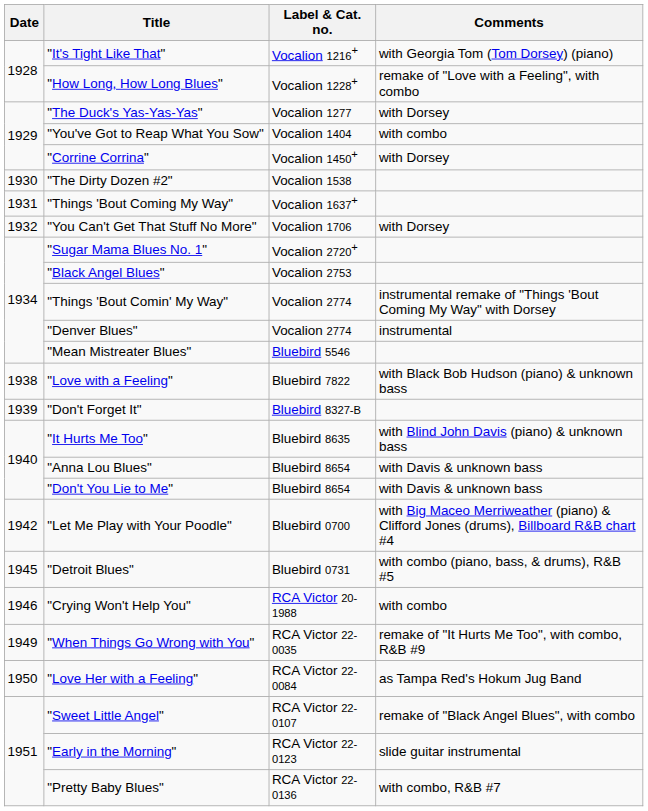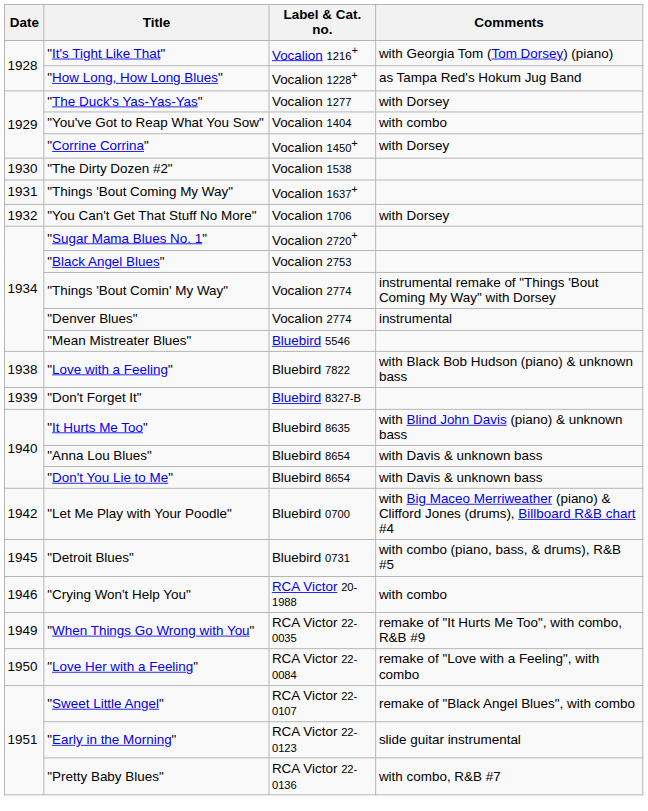 <table class="wikitable">
 <tr>
 <th style="width:40px;">Date</th>
 <th style="width:260px;">Title</th>
 <th style="width:120px;">Label & Cat. no.</th>
 <th style="width:310px;">Comments</th>
 </tr>
 <tr>
 <td rowspan="2">1928</td>
 <td>"<a href='#'>It's Tight Like That</a>"</td>
 <td><a href='#'>Vocalion</a> <small>1216</small><sup>+</sup></td>
 <td>with Georgia Tom (<a href='#'>Tom Dorsey</a>) (piano)</td>
 </tr>
 <tr>
 <td>"<a href='#'>How Long, How Long Blues</a>"</td>
 <td>Vocalion <small>1228</small><sup>+</sup></td>
-<td>remake of "Love with a Feeling", with combo</td>
+<td>as Tampa Red's Hokum Jug Band</td>
 </tr>
 <tr>
 <td rowspan="3">1929</td>
 <td>"<a href='#'>The Duck's Yas-Yas-Yas</a>"</td>
 <td>Vocalion <small>1277</small></td>
 <td>with Dorsey</td>
 </tr>
 <tr>
 <td>"You've Got to Reap What You Sow"</td>
 <td>Vocalion <small>1404</small></td>
 <td>with combo</td>
 </tr>
 <tr>
 <td>"<a href='#'>Corrine Corrina</a>"</td>
 <td>Vocalion <small>1450</small><sup>+</sup></td>
 <td>with Dorsey</td>
 </tr>
 <tr>
 <td>1930</td>
 <td>"The Dirty Dozen #2"</td>
 <td>Vocalion <small>1538</small></td>
 <td></td>
 </tr>
 <tr>
 <td>1931</td>
 <td>"Things 'Bout Coming My Way"</td>
 <td>Vocalion <small>1637</small><sup>+</sup></td>
 <td></td>
 </tr>
 <tr>
 <td>1932</td>
 <td>"You Can't Get That Stuff No More"</td>
 <td>Vocalion <small>1706</small></td>
 <td>with Dorsey</td>
 </tr>
 <tr>
 <td rowspan="5">1934</td>
 <td>"<a href='#'>Sugar Mama Blues No. 1</a>"</td>
 <td>Vocalion <small>2720</small><sup>+</sup></td>
 <td></td>
 </tr>
 <tr>
 <td>"<a href='#'>Black Angel Blues</a>"</td>
 <td>Vocalion <small>2753</small></td>
 <td></td>
 </tr>
 <tr>
 <td>"Things 'Bout Comin' My Way"</td>
 <td>Vocalion <small>2774</small></td>
 <td>instrumental remake of "Things 'Bout Coming My Way" with Dorsey</td>
 </tr>
 <tr>
 <td>"Denver Blues"</td>
 <td>Vocalion <small>2774</small></td>
 <td>instrumental</td>
 </tr>
 <tr>
 <td>"Mean Mistreater Blues"</td>
 <td><a href='#'>Bluebird</a> <small>5546</small></td>
 <td></td>
 </tr>
 <tr>
 <td>1938</td>
 <td>"<a href='#'>Love with a Feeling</a>"</td>
 <td>Bluebird <small>7822</small></td>
 <td>with Black Bob Hudson (piano) & unknown bass</td>
 </tr>
 <tr>
 <td>1939</td>
 <td>"Don't Forget It"</td>
 <td><a href='#'>Bluebird</a> <small>8327-B</small></td>
 <td></td>
 </tr>
 <tr>
 <td rowspan="3">1940</td>
 <td>"<a href='#'>It Hurts Me Too</a>"</td>
 <td>Bluebird <small>8635</small></td>
 <td>with <a href='#'>Blind John Davis</a> (piano) & unknown bass</td>
 </tr>
 <tr>
 <td>"Anna Lou Blues"</td>
 <td>Bluebird <small>8654</small></td>
 <td>with Davis & unknown bass</td>
 </tr>
 <tr>
 <td>"<a href='#'>Don't You Lie to Me</a>"</td>
 <td>Bluebird <small>8654</small></td>
 <td>with Davis & unknown bass</td>
 </tr>
 <tr>
 <td>1942</td>
 <td>"Let Me Play with Your Poodle"</td>
 <td>Bluebird <small>0700</small></td>
 <td>with <a href='#'>Big Maceo Merriweather</a> (piano) & Clifford Jones (drums), <a href='#'>Billboard R&B chart</a> #4</td>
 </tr>
 <tr>
 <td>1945</td>
 <td>"Detroit Blues"</td>
 <td>Bluebird <small>0731</small></td>
 <td>with combo (piano, bass, & drums), R&B #5</td>
 </tr>
 <tr>
 <td>1946</td>
 <td>"Crying Won't Help You"</td>
 <td><a href='#'>RCA Victor</a> <small>20-1988</small></td>
 <td>with combo</td>
 </tr>
 <tr>
 <td>1949</td>
 <td>"<a href='#'>When Things Go Wrong with You</a>"</td>
 <td>RCA Victor <small>22-0035</small></td>
 <td>remake of "It Hurts Me Too", with combo, R&B #9</td>
 </tr>
 <tr>
 <td>1950</td>
 <td>"<a href='#'>Love Her with a Feeling</a>"</td>
 <td>RCA Victor <small>22-0084</small></td>
-<td>as Tampa Red's Hokum Jug Band</td>
+<td>remake of "Love with a Feeling", with combo</td>
 </tr>
 <tr>
 <td rowspan="3">1951</td>
 <td>"<a href='#'>Sweet Little Angel</a>"</td>
 <td>RCA Victor <small>22-0107</small></td>
 <td>remake of "Black Angel Blues", with combo</td>
 </tr>
 <tr>
 <td>"<a href='#'>Early in the Morning</a>"</td>
 <td>RCA Victor <small>22-0123</small></td>
 <td>slide guitar instrumental</td>
 </tr>
 <tr>
 <td>"Pretty Baby Blues"</td>
 <td>RCA Victor <small>22-0136</small></td>
 <td>with combo, R&B #7</td>
 </tr>
 </table>
